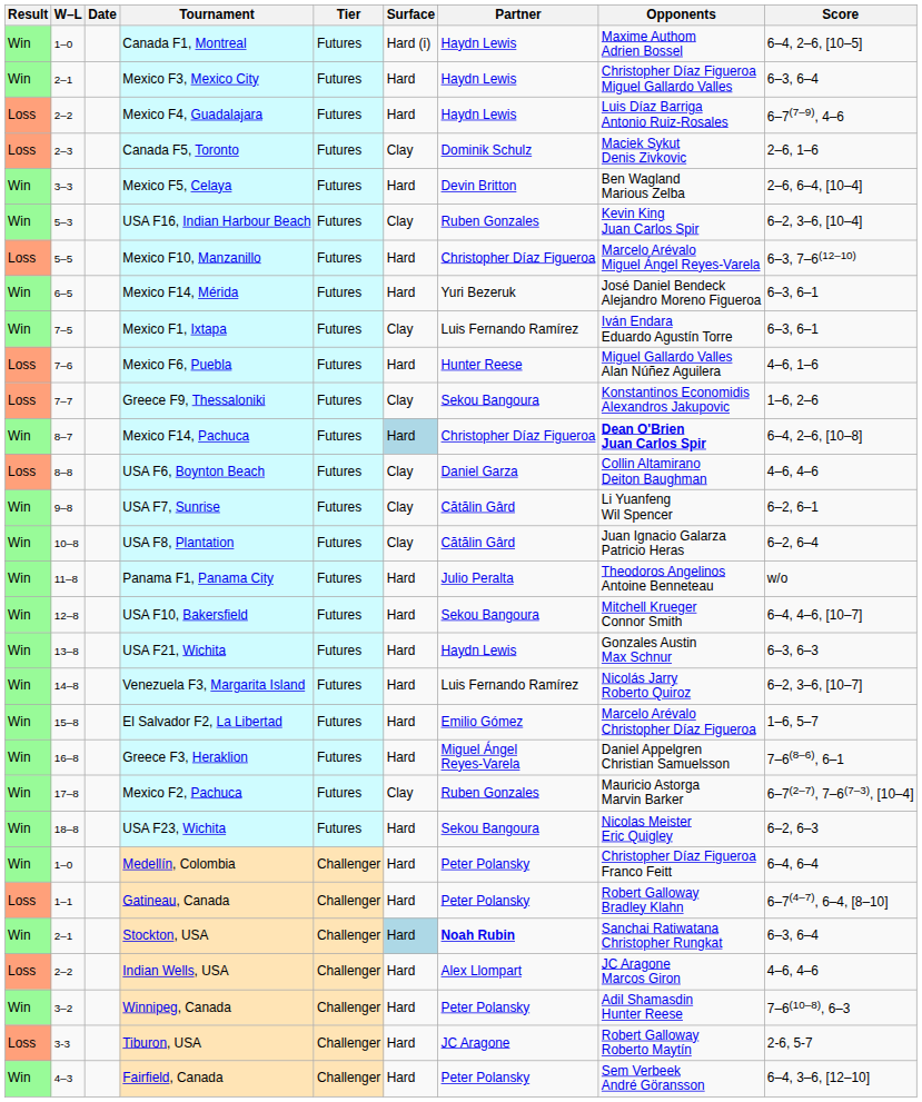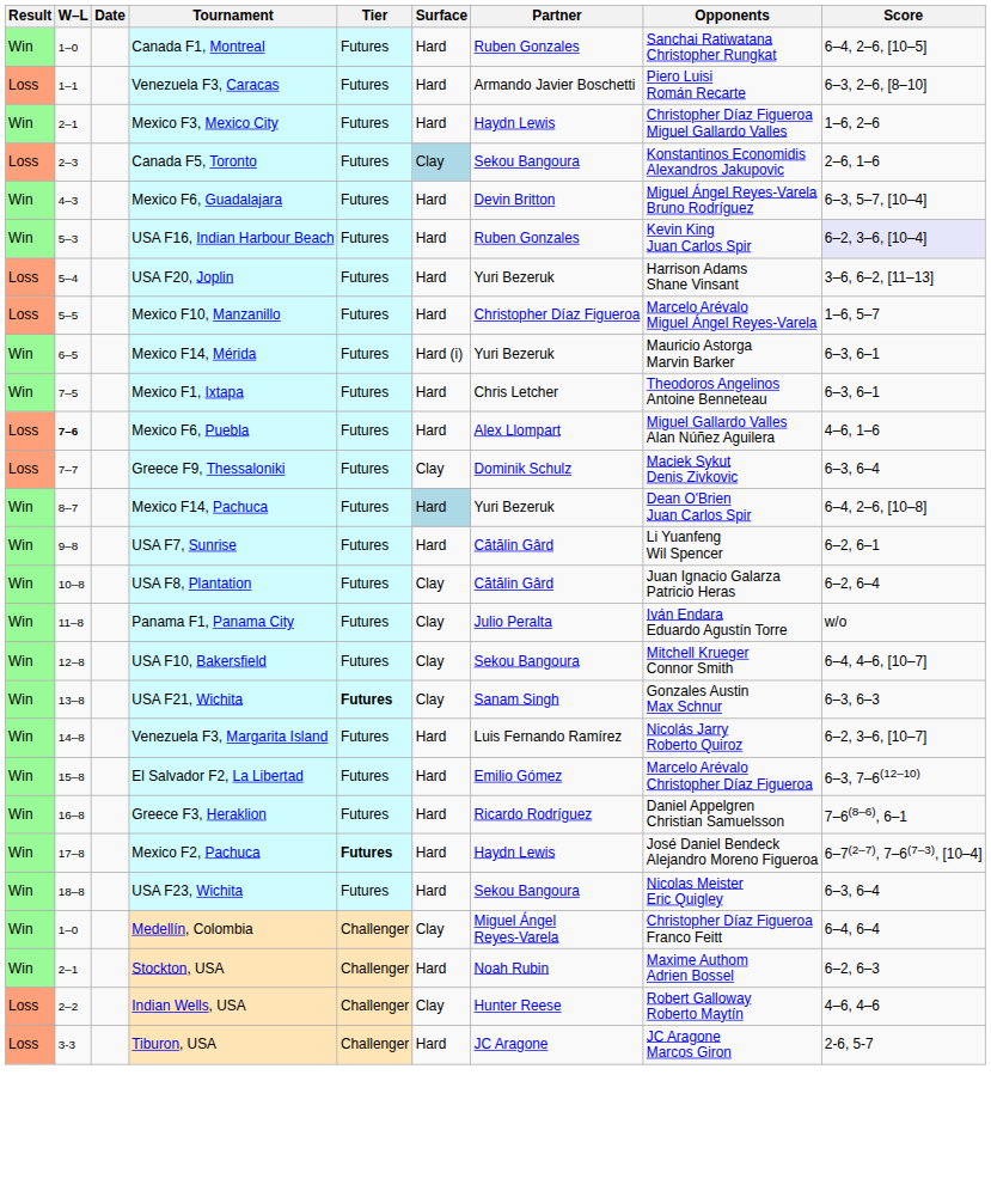 <table class="sortable wikitable">
 <tr>
 <th>Result</th>
 <th class="unsortable">W–L</th>
 <th>Date</th>
 <th>Tournament</th>
 <th>Tier</th>
 <th>Surface</th>
 <th>Partner</th>
 <th>Opponents</th>
 <th class="unsortable">Score</th>
 </tr>
 <tr>
 <td bgcolor=98FB98>Win</td>
 <td><small>1–0</small></td>
 <td></td>
 <td style="background:#cffcff;">Canada F1, <a href='#'>Montreal</a></td>
 <td style="background:#cffcff;">Futures</td>
-<td>Hard (i)</td>
-<td> <a href='#'>Haydn Lewis</a></td>
-<td> <a href='#'>Maxime Authom</a><br> <a href='#'>Adrien Bossel</a></td>
+<td>Hard</td>
+<td> <a href='#'>Ruben Gonzales</a></td>
+<td> <a href='#'>Sanchai Ratiwatana</a> <br>  <a href='#'>Christopher Rungkat</a></td>
 <td>6–4, 2–6, [10–5]</td>
+</tr>
+<tr>
+<td bgcolor=FFA07A>Loss</td>
+<td><small>1–1</small></td>
+<td></td>
+<td style="background:#cffcff;">Venezuela F3, <a href='#'>Caracas</a></td>
+<td style="background:#cffcff;">Futures</td>
+<td>Hard</td>
+<td> Armando Javier Boschetti</td>
+<td> <a href='#'>Piero Luisi</a><br> <a href='#'>Román Recarte</a></td>
+<td>6–3, 2–6, [8–10]</td>
 </tr>
 <tr>
 <td bgcolor=98FB98>Win</td>
 <td><small>2–1</small></td>
 <td></td>
 <td style="background:#cffcff;">Mexico F3, <a href='#'>Mexico City</a></td>
 <td style="background:#cffcff;">Futures</td>
 <td>Hard</td>
 <td> <a href='#'>Haydn Lewis</a></td>
 <td> <a href='#'>Christopher Díaz Figueroa</a><br> <a href='#'>Miguel Gallardo Valles</a></td>
-<td>6–3, 6–4</td>
-</tr>
-<tr>
-<td bgcolor=FFA07A>Loss</td>
-<td><small>2–2</small></td>
-<td></td>
-<td style="background:#cffcff;">Mexico F4, <a href='#'>Guadalajara</a></td>
-<td style="background:#cffcff;">Futures</td>
-<td>Hard</td>
-<td> <a href='#'>Haydn Lewis</a></td>
-<td> <a href='#'>Luis Díaz Barriga</a><br> <a href='#'>Antonio Ruiz-Rosales</a></td>
-<td>6–7<sup>(7–9)</sup>, 4–6</td>
+<td>1–6, 2–6</td>
 </tr>
 <tr>
 <td bgcolor=FFA07A>Loss</td>
 <td><small>2–3</small></td>
 <td></td>
 <td style="background:#cffcff;">Canada F5, <a href='#'>Toronto</a></td>
 <td style="background:#cffcff;">Futures</td>
-<td>Clay</td>
-<td> <a href='#'>Dominik Schulz</a></td>
-<td> <a href='#'>Maciek Sykut</a><br> <a href='#'>Denis Zivkovic</a></td>
+<td style="background: lightblue;">Clay</td>
+<td> <a href='#'>Sekou Bangoura</a></td>
+<td> <a href='#'>Konstantinos Economidis</a><br> <a href='#'>Alexandros Jakupovic</a></td>
 <td>2–6, 1–6</td>
 </tr>
 <tr>
 <td bgcolor=98FB98>Win</td>
-<td><small>3–3</small></td>
+<td><small>4–3</small></td>
 <td></td>
-<td style="background:#cffcff;">Mexico F5, <a href='#'>Celaya</a></td>
+<td style="background:#cffcff;">Mexico F6, <a href='#'>Guadalajara</a></td>
 <td style="background:#cffcff;">Futures</td>
 <td>Hard</td>
 <td> <a href='#'>Devin Britton</a></td>
-<td> Ben Wagland<br> Marious Zelba</td>
-<td>2–6, 6–4, [10–4]</td>
+<td> <a href='#'>Miguel Ángel Reyes-Varela</a><br> <a href='#'>Bruno Rodríguez</a></td>
+<td>6–3, 5–7, [10–4]</td>
 </tr>
 <tr>
 <td bgcolor=98FB98>Win</td>
 <td><small>5–3</small></td>
 <td></td>
 <td style="background:#cffcff;">USA F16, <a href='#'>Indian Harbour Beach</a></td>
 <td style="background:#cffcff;">Futures</td>
-<td>Clay</td>
+<td>Hard</td>
 <td> <a href='#'>Ruben Gonzales</a></td>
 <td> <a href='#'>Kevin King</a><br> <a href='#'>Juan Carlos Spir</a></td>
-<td>6–2, 3–6, [10–4]</td>
+<td style="background: lavender;">6–2, 3–6, [10–4]</td>
+</tr>
+<tr>
+<td bgcolor=FFA07A>Loss</td>
+<td><small>5–4</small></td>
+<td></td>
+<td style="background:#cffcff;">USA F20, <a href='#'>Joplin</a></td>
+<td style="background:#cffcff;">Futures</td>
+<td>Hard</td>
+<td> Yuri Bezeruk</td>
+<td> Harrison Adams<br> Shane Vinsant</td>
+<td>3–6, 6–2, [11–13]</td>
 </tr>
 <tr>
 <td bgcolor=FFA07A>Loss</td>
 <td><small>5–5</small></td>
 <td></td>
 <td style="background:#cffcff;">Mexico F10, <a href='#'>Manzanillo</a></td>
 <td style="background:#cffcff;">Futures</td>
 <td>Hard</td>
 <td> <a href='#'>Christopher Díaz Figueroa</a></td>
 <td> <a href='#'>Marcelo Arévalo</a><br> <a href='#'>Miguel Ángel Reyes-Varela</a></td>
-<td>6–3, 7–6<sup>(12–10)</sup></td>
+<td>1–6, 5–7</td>
 </tr>
 <tr>
 <td bgcolor=98FB98>Win</td>
 <td><small>6–5</small></td>
 <td></td>
 <td style="background:#cffcff;">Mexico F14, <a href='#'>Mérida</a></td>
 <td style="background:#cffcff;">Futures</td>
-<td>Hard</td>
+<td>Hard (i)</td>
 <td> Yuri Bezeruk</td>
-<td> José Daniel Bendeck<br> Alejandro Moreno Figueroa</td>
+<td> Mauricio Astorga<br> Marvin Barker</td>
 <td>6–3, 6–1</td>
 </tr>
 <tr>
 <td bgcolor=98FB98>Win</td>
 <td><small>7–5</small></td>
 <td></td>
 <td style="background:#cffcff;">Mexico F1, <a href='#'>Ixtapa</a></td>
 <td style="background:#cffcff;">Futures</td>
-<td>Clay</td>
-<td> Luis Fernando Ramírez</td>
-<td> <a href='#'>Iván Endara</a><br> Eduardo Agustín Torre</td>
+<td>Hard</td>
+<td> Chris Letcher</td>
+<td> <a href='#'>Theodoros Angelinos</a><br> Antoine Benneteau</td>
 <td>6–3, 6–1</td>
 </tr>
 <tr>
 <td bgcolor=FFA07A>Loss</td>
-<td><small>7–6</small></td>
+<td><strong><small>7–6</small></strong></td>
 <td></td>
 <td style="background:#cffcff;">Mexico F6, <a href='#'>Puebla</a></td>
 <td style="background:#cffcff;">Futures</td>
 <td>Hard</td>
-<td> <a href='#'>Hunter Reese</a></td>
+<td> <a href='#'>Alex Llompart</a></td>
 <td> <a href='#'>Miguel Gallardo Valles</a><br> Alan Núñez Aguilera</td>
 <td>4–6, 1–6</td>
 </tr>
 <tr>
 <td bgcolor=FFA07A>Loss</td>
 <td><small>7–7</small></td>
 <td></td>
 <td style="background:#cffcff;">Greece F9, <a href='#'>Thessaloniki</a></td>
 <td style="background:#cffcff;">Futures</td>
 <td>Clay</td>
-<td> <a href='#'>Sekou Bangoura</a></td>
-<td> <a href='#'>Konstantinos Economidis</a><br> <a href='#'>Alexandros Jakupovic</a></td>
-<td>1–6, 2–6</td>
+<td> <a href='#'>Dominik Schulz</a></td>
+<td> <a href='#'>Maciek Sykut</a><br> <a href='#'>Denis Zivkovic</a></td>
+<td>6–3, 6–4</td>
 </tr>
 <tr>
 <td bgcolor=98FB98>Win</td>
 <td><small>8–7</small></td>
 <td></td>
 <td style="background:#cffcff;">Mexico F14, <a href='#'>Pachuca</a></td>
 <td style="background:#cffcff;">Futures</td>
 <td style="background: lightblue;">Hard</td>
-<td> <a href='#'>Christopher Díaz Figueroa</a></td>
-<td><strong> <a href='#'>Dean O'Brien</a><br> <a href='#'>Juan Carlos Spir</a></strong></td>
+<td> Yuri Bezeruk</td>
+<td> <a href='#'>Dean O'Brien</a><br> <a href='#'>Juan Carlos Spir</a></td>
 <td>6–4, 2–6, [10–8]</td>
-</tr>
-<tr>
-<td bgcolor=FFA07A>Loss</td>
-<td><small>8–8</small></td>
-<td></td>
-<td style="background:#cffcff;">USA F6, <a href='#'>Boynton Beach</a></td>
-<td style="background:#cffcff;">Futures</td>
-<td>Clay</td>
-<td> <a href='#'>Daniel Garza</a></td>
-<td> <a href='#'>Collin Altamirano</a><br> <a href='#'>Deiton Baughman</a></td>
-<td>4–6, 4–6</td>
 </tr>
 <tr>
 <td bgcolor=98FB98>Win</td>
 <td><small>9–8</small></td>
 <td></td>
 <td style="background:#cffcff;">USA F7, <a href='#'>Sunrise</a></td>
 <td style="background:#cffcff;">Futures</td>
-<td>Clay</td>
+<td>Hard</td>
 <td> <a href='#'>Cătălin Gârd</a></td>
 <td> Li Yuanfeng<br> Wil Spencer</td>
 <td>6–2, 6–1</td>
 </tr>
 <tr>
 <td bgcolor=98FB98>Win</td>
 <td><small>10–8</small></td>
 <td></td>
 <td style="background:#cffcff;">USA F8, <a href='#'>Plantation</a></td>
 <td style="background:#cffcff;">Futures</td>
 <td>Clay</td>
 <td> <a href='#'>Cătălin Gârd</a></td>
 <td> Juan Ignacio Galarza<br> Patricio Heras</td>
 <td>6–2, 6–4</td>
 </tr>
 <tr>
 <td bgcolor=98FB98>Win</td>
 <td><small>11–8</small></td>
 <td></td>
 <td style="background:#cffcff;">Panama F1, <a href='#'>Panama City</a></td>
 <td style="background:#cffcff;">Futures</td>
-<td>Hard</td>
+<td>Clay</td>
 <td> <a href='#'>Julio Peralta</a></td>
-<td> <a href='#'>Theodoros Angelinos</a><br> Antoine Benneteau</td>
+<td> <a href='#'>Iván Endara</a><br> Eduardo Agustín Torre</td>
 <td>w/o</td>
 </tr>
 <tr>
 <td bgcolor=98FB98>Win</td>
 <td><small>12–8</small></td>
 <td></td>
 <td style="background:#cffcff;">USA F10, <a href='#'>Bakersfield</a></td>
 <td style="background:#cffcff;">Futures</td>
-<td>Hard</td>
+<td>Clay</td>
 <td> <a href='#'>Sekou Bangoura</a></td>
 <td> <a href='#'>Mitchell Krueger</a><br> Connor Smith</td>
 <td>6–4, 4–6, [10–7]</td>
 </tr>
 <tr>
 <td bgcolor=98FB98>Win</td>
 <td><small>13–8</small></td>
 <td></td>
 <td style="background:#cffcff;">USA F21, <a href='#'>Wichita</a></td>
-<td style="background:#cffcff;">Futures</td>
-<td>Hard</td>
-<td> <a href='#'>Haydn Lewis</a></td>
+<td style="background:#cffcff;"><strong>Futures</strong></td>
+<td>Clay</td>
+<td> <a href='#'>Sanam Singh</a></td>
 <td> Gonzales Austin<br> <a href='#'>Max Schnur</a></td>
 <td>6–3, 6–3</td>
 </tr>
 <tr>
 <td bgcolor=98FB98>Win</td>
 <td><small>14–8</small></td>
 <td></td>
 <td style="background:#cffcff;">Venezuela F3, <a href='#'>Margarita Island</a></td>
 <td style="background:#cffcff;">Futures</td>
 <td>Hard</td>
 <td> Luis Fernando Ramírez</td>
 <td> <a href='#'>Nicolás Jarry</a> <br>  <a href='#'>Roberto Quiroz</a></td>
 <td>6–2, 3–6, [10–7]</td>
 </tr>
 <tr>
 <td bgcolor=98FB98>Win</td>
 <td><small>15–8</small></td>
 <td></td>
 <td style="background:#cffcff;">El Salvador F2, <a href='#'>La Libertad</a></td>
 <td style="background:#cffcff;">Futures</td>
 <td>Hard</td>
 <td> <a href='#'>Emilio Gómez</a></td>
 <td> <a href='#'>Marcelo Arévalo</a><br> <a href='#'>Christopher Díaz Figueroa</a></td>
-<td>1–6, 5–7</td>
+<td>6–3, 7–6<sup>(12–10)</sup></td>
 </tr>
 <tr>
 <td bgcolor=98FB98>Win</td>
 <td><small>16–8</small></td>
 <td></td>
 <td style="background:#cffcff;">Greece F3, <a href='#'>Heraklion</a></td>
 <td style="background:#cffcff;">Futures</td>
 <td>Hard</td>
-<td> <a href='#'>Miguel Ángel<br>Reyes-Varela</a></td>
+<td> <a href='#'>Ricardo Rodríguez</a></td>
 <td> Daniel Appelgren<br> Christian Samuelsson</td>
 <td>7–6<sup>(8–6)</sup>, 6–1</td>
 </tr>
 <tr>
 <td bgcolor=98FB98>Win</td>
 <td><small>17–8</small></td>
 <td></td>
 <td style="background:#cffcff;">Mexico F2, <a href='#'>Pachuca</a></td>
-<td style="background:#cffcff;">Futures</td>
-<td>Clay</td>
-<td> <a href='#'>Ruben Gonzales</a></td>
-<td> Mauricio Astorga<br> Marvin Barker</td>
+<td style="background:#cffcff;"><strong>Futures</strong></td>
+<td>Hard</td>
+<td> <a href='#'>Haydn Lewis</a></td>
+<td> José Daniel Bendeck<br> Alejandro Moreno Figueroa</td>
 <td>6–7<sup>(2–7)</sup>, 7–6<sup>(7–3)</sup>, [10–4]</td>
 </tr>
 <tr>
 <td bgcolor=98FB98>Win</td>
 <td><small>18–8</small></td>
 <td></td>
 <td style="background:#cffcff;">USA F23, <a href='#'>Wichita</a></td>
 <td style="background:#cffcff;">Futures</td>
 <td>Hard</td>
 <td> <a href='#'>Sekou Bangoura</a></td>
 <td> <a href='#'>Nicolas Meister</a><br> <a href='#'>Eric Quigley</a></td>
-<td>6–2, 6–3</td>
+<td>6–3, 6–4</td>
 </tr>
 <tr>
 <td bgcolor=98fb98>Win</td>
 <td><small>1–0</small></td>
 <td><a href='#'></a></td>
 <td style="background:moccasin;"><a href='#'>Medellín</a>, Colombia</td>
 <td style="background:moccasin;">Challenger</td>
-<td>Hard</td>
-<td> <a href='#'>Peter Polansky</a></td>
+<td>Clay</td>
+<td> <a href='#'>Miguel Ángel<br>Reyes-Varela</a></td>
 <td> <a href='#'>Christopher Díaz Figueroa</a><br> Franco Feitt</td>
 <td>6–4, 6–4</td>
-</tr>
-<tr>
-<td bgcolor=ffa07a>Loss</td>
-<td><small>1–1</small></td>
-<td><a href='#'></a></td>
-<td style="background:moccasin;"><a href='#'>Gatineau</a>, Canada</td>
-<td style="background:moccasin;">Challenger</td>
-<td>Hard</td>
-<td> <a href='#'>Peter Polansky</a></td>
-<td> <a href='#'>Robert Galloway</a> <br>  <a href='#'>Bradley Klahn</a></td>
-<td>6–7<sup>(4–7)</sup>, 6–4, [8–10]</td>
 </tr>
 <tr>
 <td bgcolor=98fb98>Win</td>
 <td><small>2–1</small></td>
 <td><a href='#'></a></td>
 <td style="background:moccasin;"><a href='#'>Stockton</a>, USA</td>
 <td style="background:moccasin;">Challenger</td>
-<td style="background: lightblue;">Hard</td>
-<td><strong> <a href='#'>Noah Rubin</a></strong></td>
-<td> <a href='#'>Sanchai Ratiwatana</a> <br>  <a href='#'>Christopher Rungkat</a></td>
-<td>6–3, 6–4</td>
+<td>Hard</td>
+<td> <a href='#'>Noah Rubin</a></td>
+<td> <a href='#'>Maxime Authom</a><br> <a href='#'>Adrien Bossel</a></td>
+<td>6–2, 6–3</td>
 </tr>
 <tr>
 <td bgcolor=ffa07a>Loss</td>
 <td><small>2–2</small></td>
 <td><a href='#'></a></td>
 <td style="background:moccasin;"><a href='#'>Indian Wells</a>, USA</td>
 <td style="background:moccasin;">Challenger</td>
-<td>Hard</td>
-<td> <a href='#'>Alex Llompart</a></td>
-<td> <a href='#'>JC Aragone</a><br> <a href='#'>Marcos Giron</a></td>
+<td>Clay</td>
+<td> <a href='#'>Hunter Reese</a></td>
+<td> <a href='#'>Robert Galloway</a><br> <a href='#'>Roberto Maytín</a></td>
 <td>4–6, 4–6</td>
-</tr>
-<tr>
-<td bgcolor=98fb98>Win</td>
-<td><small>3–2</small></td>
-<td><a href='#'></a></td>
-<td style="background:moccasin;"><a href='#'>Winnipeg</a>, Canada</td>
-<td style="background:moccasin;">Challenger</td>
-<td>Hard</td>
-<td> <a href='#'>Peter Polansky</a></td>
-<td> <a href='#'>Adil Shamasdin</a> <br>  <a href='#'>Hunter Reese</a></td>
-<td>7–6<sup>(10–8)</sup>, 6–3</td>
 </tr>
 <tr>
 <td bgcolor=ffa07a>Loss</td>
 <td><small>3-3</small></td>
 <td><a href='#'></a></td>
 <td style="background:moccasin;"><a href='#'>Tiburon</a>, USA</td>
 <td style="background:moccasin;">Challenger</td>
 <td>Hard</td>
 <td> <a href='#'>JC Aragone</a></td>
-<td> <a href='#'>Robert Galloway</a><br> <a href='#'>Roberto Maytín</a></td>
+<td> <a href='#'>JC Aragone</a><br> <a href='#'>Marcos Giron</a></td>
 <td>2-6, 5-7</td>
 </tr>
-<tr>
-<td bgcolor=98fb98>Win</td>
-<td><small>4–3</small></td>
-<td><a href='#'></a></td>
-<td style="background:moccasin;"><a href='#'>Fairfield</a>, Canada</td>
-<td style="background:moccasin;">Challenger</td>
-<td>Hard</td>
-<td> <a href='#'>Peter Polansky</a></td>
-<td> <a href='#'>Sem Verbeek</a> <br>  <a href='#'>André Göransson</a></td>
-<td>6–4, 3–6, [12–10]</td>
-</tr>
 </table>
